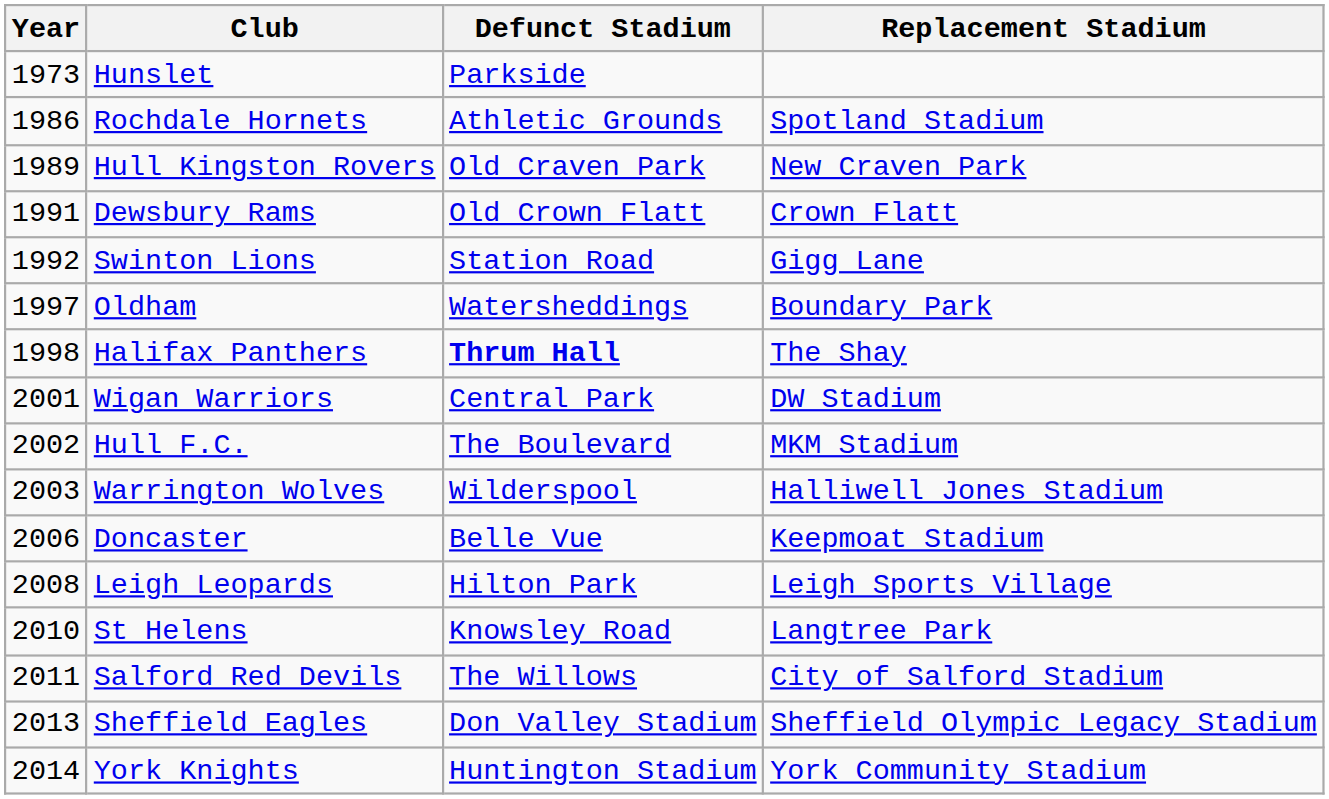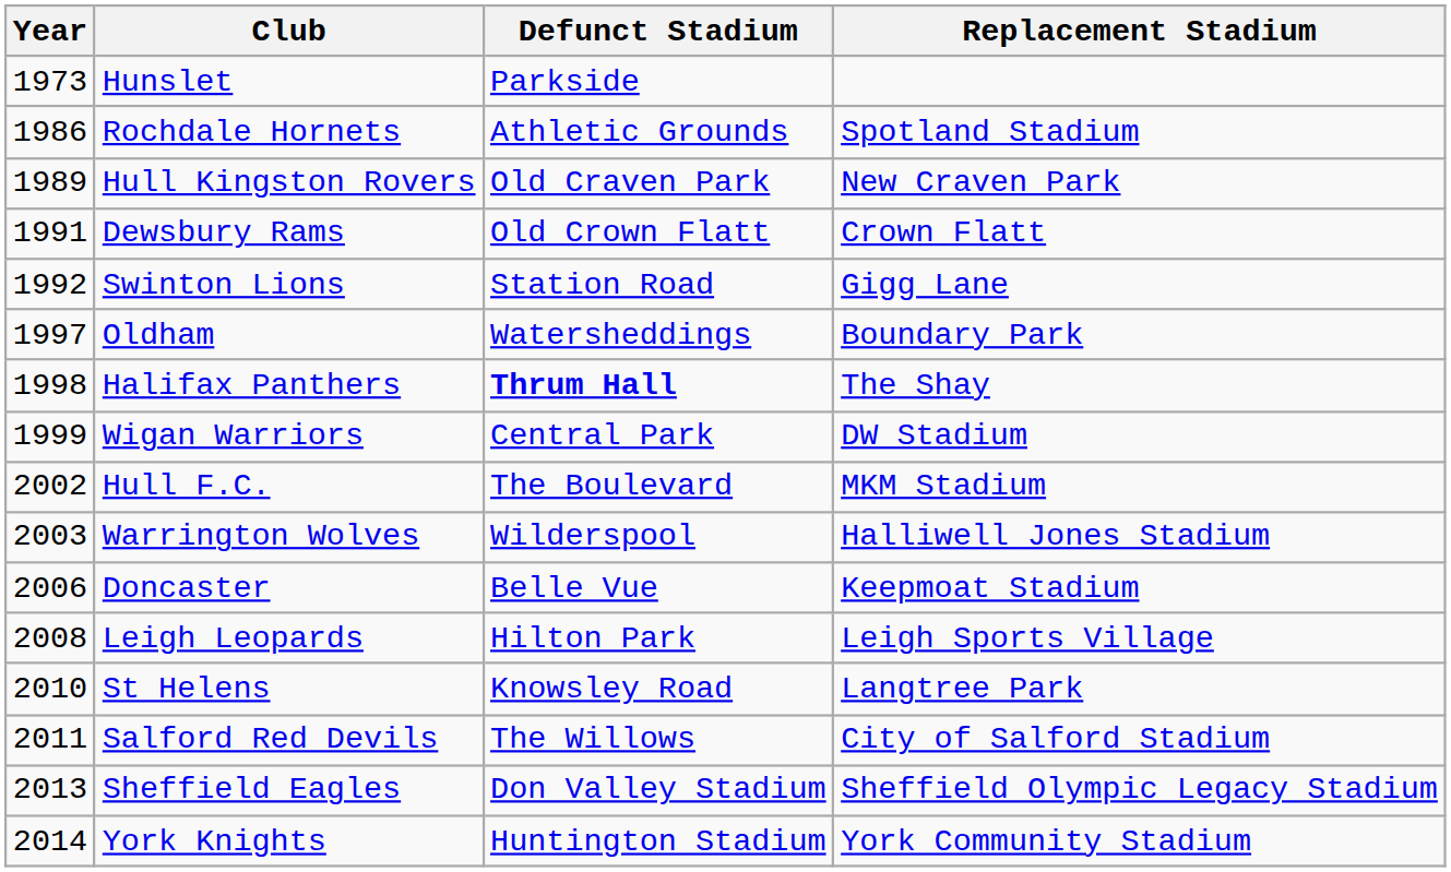 <table class="wikitable sortable">
 <tr>
 <th>Year</th>
 <th>Club</th>
 <th>Defunct Stadium</th>
 <th>Replacement Stadium</th>
 </tr>
 <tr>
 <td>1973</td>
 <td> <a href='#'>Hunslet</a></td>
 <td><a href='#'>Parkside</a></td>
 <td></td>
 </tr>
 <tr>
 <td>1986</td>
 <td> <a href='#'>Rochdale Hornets</a></td>
 <td><a href='#'>Athletic Grounds</a></td>
 <td><a href='#'>Spotland Stadium</a></td>
 </tr>
 <tr>
 <td>1989</td>
 <td> <a href='#'>Hull Kingston Rovers</a></td>
 <td><a href='#'>Old Craven Park</a></td>
 <td><a href='#'>New Craven Park</a></td>
 </tr>
 <tr>
 <td>1991</td>
 <td> <a href='#'>Dewsbury Rams</a></td>
 <td><a href='#'>Old Crown Flatt</a></td>
 <td><a href='#'>Crown Flatt</a></td>
 </tr>
 <tr>
 <td>1992</td>
 <td> <a href='#'>Swinton Lions</a></td>
 <td><a href='#'>Station Road</a></td>
 <td><a href='#'>Gigg Lane</a></td>
 </tr>
 <tr>
 <td>1997</td>
 <td> <a href='#'>Oldham</a></td>
 <td><a href='#'>Watersheddings</a></td>
 <td><a href='#'>Boundary Park</a></td>
 </tr>
 <tr>
 <td>1998</td>
 <td> <a href='#'>Halifax Panthers</a></td>
 <td><strong><a href='#'>Thrum Hall</a></strong></td>
 <td><a href='#'>The Shay</a></td>
 </tr>
 <tr>
-<td>2001</td>
+<td>1999</td>
 <td> <a href='#'>Wigan Warriors</a></td>
 <td><a href='#'>Central Park</a></td>
 <td><a href='#'>DW Stadium</a></td>
 </tr>
 <tr>
 <td>2002</td>
 <td> <a href='#'>Hull F.C.</a></td>
 <td><a href='#'>The Boulevard</a></td>
 <td><a href='#'>MKM Stadium</a></td>
 </tr>
 <tr>
 <td>2003</td>
 <td> <a href='#'>Warrington Wolves</a></td>
 <td><a href='#'>Wilderspool</a></td>
 <td><a href='#'>Halliwell Jones Stadium</a></td>
 </tr>
 <tr>
 <td>2006</td>
 <td> <a href='#'>Doncaster</a></td>
 <td><a href='#'>Belle Vue</a></td>
 <td><a href='#'>Keepmoat Stadium</a></td>
 </tr>
 <tr>
 <td>2008</td>
 <td> <a href='#'>Leigh Leopards</a></td>
 <td><a href='#'>Hilton Park</a></td>
 <td><a href='#'>Leigh Sports Village</a></td>
 </tr>
 <tr>
 <td>2010</td>
 <td> <a href='#'>St Helens</a></td>
 <td><a href='#'>Knowsley Road</a></td>
 <td><a href='#'>Langtree Park</a></td>
 </tr>
 <tr>
 <td>2011</td>
 <td> <a href='#'>Salford Red Devils</a></td>
 <td><a href='#'>The Willows</a></td>
 <td><a href='#'>City of Salford Stadium</a></td>
 </tr>
 <tr>
 <td>2013</td>
 <td> <a href='#'>Sheffield Eagles</a></td>
 <td><a href='#'>Don Valley Stadium</a></td>
 <td><a href='#'>Sheffield Olympic Legacy Stadium</a></td>
 </tr>
 <tr>
 <td>2014</td>
 <td> <a href='#'>York Knights</a></td>
 <td><a href='#'>Huntington Stadium</a></td>
 <td><a href='#'>York Community Stadium</a></td>
 </tr>
 </table>
